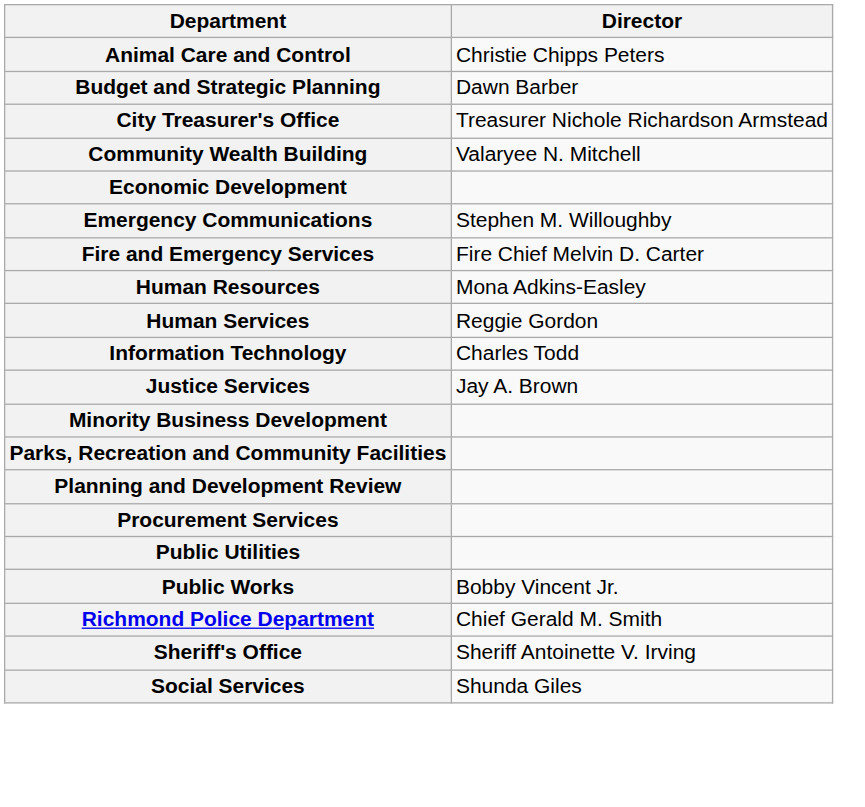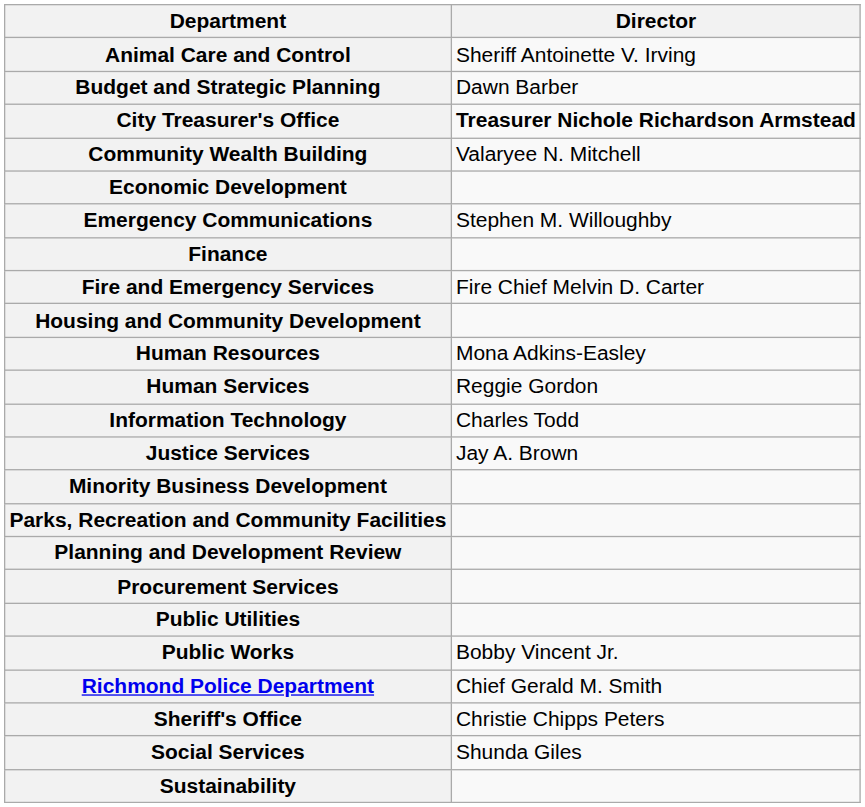 <table class="wikitable sortable">
 <tr>
 <th>Department</th>
 <th>Director</th>
 </tr>
 <tr>
 <th>Animal Care and Control</th>
-<td>Christie Chipps Peters</td>
+<td>Sheriff Antoinette V. Irving</td>
 </tr>
 <tr>
 <th>Budget and Strategic Planning</th>
 <td>Dawn Barber</td>
 </tr>
 <tr>
 <th>City Treasurer's Office</th>
-<td>Treasurer Nichole Richardson Armstead</td>
+<td><strong>Treasurer Nichole Richardson Armstead</strong></td>
 </tr>
 <tr>
 <th>Community Wealth Building</th>
 <td>Valaryee N. Mitchell</td>
 </tr>
 <tr>
 <th>Economic Development</th>
 <td></td>
 </tr>
 <tr>
 <th>Emergency Communications</th>
 <td>Stephen M. Willoughby</td>
 </tr>
 <tr>
+<th>Finance</th>
+<td></td>
+</tr>
+<tr>
 <th>Fire and Emergency Services</th>
 <td>Fire Chief Melvin D. Carter</td>
+</tr>
+<tr>
+<th>Housing and Community Development</th>
+<td></td>
 </tr>
 <tr>
 <th>Human Resources</th>
 <td>Mona Adkins-Easley</td>
 </tr>
 <tr>
 <th>Human Services</th>
 <td>Reggie Gordon</td>
 </tr>
 <tr>
 <th>Information Technology</th>
 <td>Charles Todd</td>
 </tr>
 <tr>
 <th>Justice Services</th>
 <td>Jay A. Brown</td>
 </tr>
 <tr>
 <th>Minority Business Development</th>
 <td></td>
 </tr>
 <tr>
 <th>Parks, Recreation and Community Facilities</th>
 <td></td>
 </tr>
 <tr>
 <th>Planning and Development Review</th>
 <td></td>
 </tr>
 <tr>
 <th>Procurement Services</th>
 <td></td>
 </tr>
 <tr>
 <th>Public Utilities</th>
 <td></td>
 </tr>
 <tr>
 <th>Public Works</th>
 <td>Bobby Vincent Jr.</td>
 </tr>
 <tr>
 <th><a href='#'>Richmond Police Department</a></th>
 <td>Chief Gerald M. Smith</td>
 </tr>
 <tr>
 <th>Sheriff's Office</th>
-<td>Sheriff Antoinette V. Irving</td>
+<td>Christie Chipps Peters</td>
 </tr>
 <tr>
 <th>Social Services</th>
 <td>Shunda Giles</td>
 </tr>
+<tr>
+<th>Sustainability</th>
+<td></td>
+</tr>
 </table>
